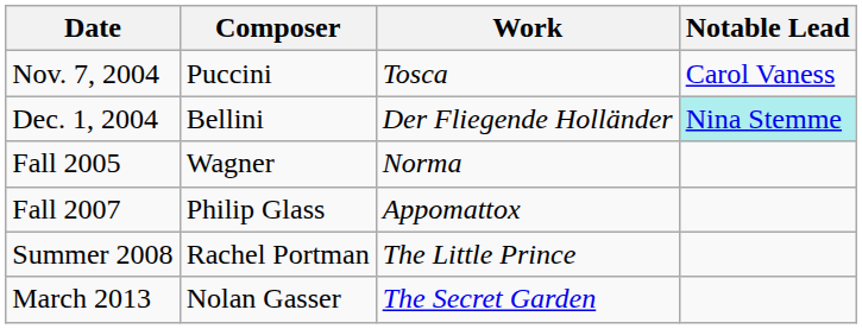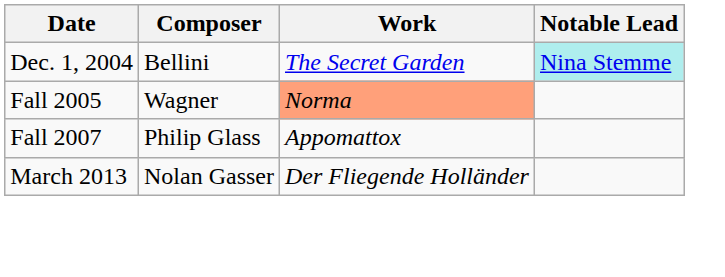 <table class="wikitable">
 <tr>
 <th>Date</th>
 <th>Composer</th>
 <th>Work</th>
 <th>Notable Lead</th>
 </tr>
 <tr>
-<td>Nov. 7, 2004</td>
-<td>Puccini</td>
-<td><em>Tosca</em></td>
-<td><a href='#'>Carol Vaness</a></td>
-</tr>
-<tr>
 <td>Dec. 1, 2004</td>
 <td>Bellini</td>
-<td><em>Der Fliegende Holländer</em></td>
+<td><em><a href='#'>The Secret Garden</a></em></td>
 <td style="background: paleturquoise;"><a href='#'>Nina Stemme</a></td>
 </tr>
 <tr>
 <td>Fall 2005</td>
 <td>Wagner</td>
-<td><em>Norma</em></td>
+<td style="background: lightsalmon;"><em>Norma</em></td>
 <td></td>
 </tr>
 <tr>
 <td>Fall 2007</td>
 <td>Philip Glass</td>
 <td><em>Appomattox</em></td>
 <td></td>
 </tr>
 <tr>
-<td>Summer 2008</td>
-<td>Rachel Portman</td>
-<td><em>The Little Prince</em></td>
-<td></td>
-</tr>
-<tr>
 <td>March 2013</td>
 <td>Nolan Gasser</td>
-<td><em><a href='#'>The Secret Garden</a></em></td>
+<td><em>Der Fliegende Holländer</em></td>
 <td></td>
 </tr>
 </table>
